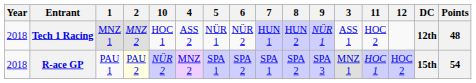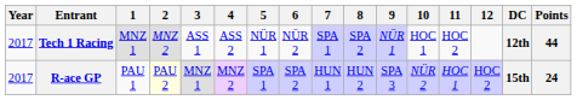 <table class="wikitable" style="text-align:center; font-size:85%">
 <tr>
 <th>Year</th>
 <th>Entrant</th>
 <th>1</th>
 <th>2</th>
-<th>10</th>
+<th>3</th>
 <th>4</th>
 <th>5</th>
 <th>6</th>
 <th>7</th>
 <th>8</th>
 <th>9</th>
-<th>3</th>
+<th>10</th>
 <th>11</th>
 <th>12</th>
 <th>DC</th>
 <th>Points</th>
 </tr>
 <tr>
-<td><a href='#'>2018</a></td>
+<td><a href='#'>2017</a></td>
 <th nowrap><a href='#'>Tech 1 Racing</a></th>
 <td style="background:#dfdfdf;"><a href='#'>MNZ<br>1</a><br></td>
 <td style="background:#dfdfdf;"><em><a href='#'>MNZ<br>2</a></em><br></td>
-<td><a href='#'>HOC<br>1</a></td>
+<td><a href='#'>ASS<br>1</a></td>
 <td><a href='#'>ASS<br>2</a></td>
 <td><a href='#'>NÜR<br>1</a></td>
 <td><a href='#'>NÜR<br>2</a></td>
-<td style="background:#cfcfff;"><a href='#'>HUN<br>1</a><br></td>
-<td style="background:#cfcfff;"><a href='#'>HUN<br>2</a><br></td>
+<td style="background:#cfcfff;"><a href='#'>SPA<br>1</a><br></td>
+<td style="background:#cfcfff;"><a href='#'>SPA<br>2</a><br></td>
 <td style="background:#cfcfff;"><em><a href='#'>NÜR<br>1</a></em><br></td>
-<td><a href='#'>ASS<br>1</a></td>
+<td><a href='#'>HOC<br>1</a></td>
 <td><a href='#'>HOC<br>2</a></td>
 <td></td>
 <th>12th</th>
-<th>48</th>
+<th>44</th>
 </tr>
 <tr>
-<td><a href='#'>2018</a></td>
+<td><a href='#'>2017</a></td>
 <th><a href='#'>R-ace GP</a></th>
 <td><a href='#'>PAU<br>1</a></td>
 <td style="background: lightyellow;"><a href='#'>PAU<br>2</a></td>
-<td style="background:#cfcfff;"><em><a href='#'>NÜR<br>2</a></em><br></td>
+<td style="background:#dfdfdf;"><a href='#'>MNZ<br>1</a><br></td>
 <td style="background:#efcfff;"><a href='#'>MNZ<br>2</a><br></td>
 <td style="background:#cfcfff;"><a href='#'>SPA<br>1</a><br></td>
 <td style="background:#cfcfff;"><a href='#'>SPA<br>2</a><br></td>
-<td style="background:#cfcfff;"><a href='#'>SPA<br>1</a><br></td>
-<td style="background:#cfcfff;"><a href='#'>SPA<br>2</a><br></td>
+<td style="background:#cfcfff;"><a href='#'>HUN<br>1</a><br></td>
+<td style="background:#cfcfff;"><a href='#'>HUN<br>2</a><br></td>
 <td style="background:#cfcfff;"><a href='#'>SPA<br>3</a><br></td>
-<td style="background:#dfdfdf;"><a href='#'>MNZ<br>1</a><br></td>
+<td style="background:#cfcfff;"><em><a href='#'>NÜR<br>2</a></em><br></td>
 <td style="background:#cfcfff;"><em><a href='#'>HOC<br>1</a></em><br></td>
 <td style="background:#cfcfff;"><a href='#'>HOC<br>2</a><br></td>
 <th>15th</th>
-<th>54</th>
+<th>24</th>
 </tr>
 </table>
